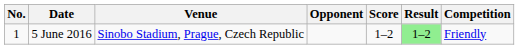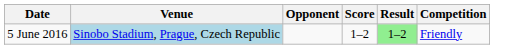 <table class="wikitable sortable">
 <tr>
-<th scope="col">No.</th>
 <th scope="col">Date</th>
 <th scope="col">Venue</th>
 <th scope="col">Opponent</th>
 <th scope="col">Score</th>
 <th scope="col">Result</th>
 <th scope="col">Competition</th>
 </tr>
 <tr>
-<td style="text-align:center">1</td>
 <td>5 June 2016</td>
-<td><a href='#'>Sinobo Stadium</a>, <a href='#'>Prague</a>, Czech Republic</td>
+<td style="background: lightblue;"><a href='#'>Sinobo Stadium</a>, <a href='#'>Prague</a>, Czech Republic</td>
 <td></td>
 <td style="text-align:center">1–2</td>
 <td style="background: lightgreen; text-align:center">1–2</td>
 <td><a href='#'>Friendly</a></td>
 </tr>
 </table>
